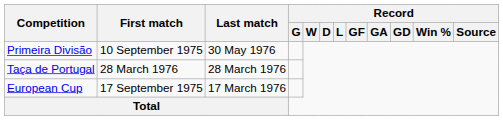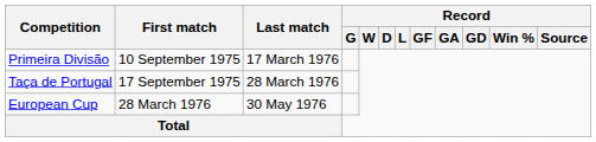 <table class="wikitable" style="text-align: center">
 <tr>
 <th rowspan="2">Competition</th>
 <th rowspan="2">First match</th>
 <th rowspan="2">Last match</th>
 <th colspan="9">Record</th>
 </tr>
 <tr>
 <th>G</th>
 <th>W</th>
 <th>D</th>
 <th>L</th>
 <th>GF</th>
 <th>GA</th>
 <th>GD</th>
 <th>Win %</th>
 <th>Source</th>
 </tr>
 <tr>
 <td align=left><a href='#'>Primeira Divisão</a></td>
 <td align=left>10 September 1975</td>
-<td align=left>30 May 1976<br></td>
+<td align=left>17 March 1976<br></td>
 <td align=left></td>
 </tr>
 <tr>
 <td align=left><a href='#'>Taça de Portugal</a></td>
-<td align=left>28 March 1976</td>
+<td align=left>17 September 1975</td>
 <td align=left>28 March 1976<br></td>
 <td align=left></td>
 </tr>
 <tr>
 <td align=left><a href='#'>European Cup</a></td>
-<td align=left>17 September 1975</td>
-<td align=left>17 March 1976<br></td>
+<td align=left>28 March 1976</td>
+<td align=left>30 May 1976<br></td>
 <td align=left></td>
 </tr>
 <tr>
 <th colspan="3">Total<br></th>
 </tr>
 </table>
